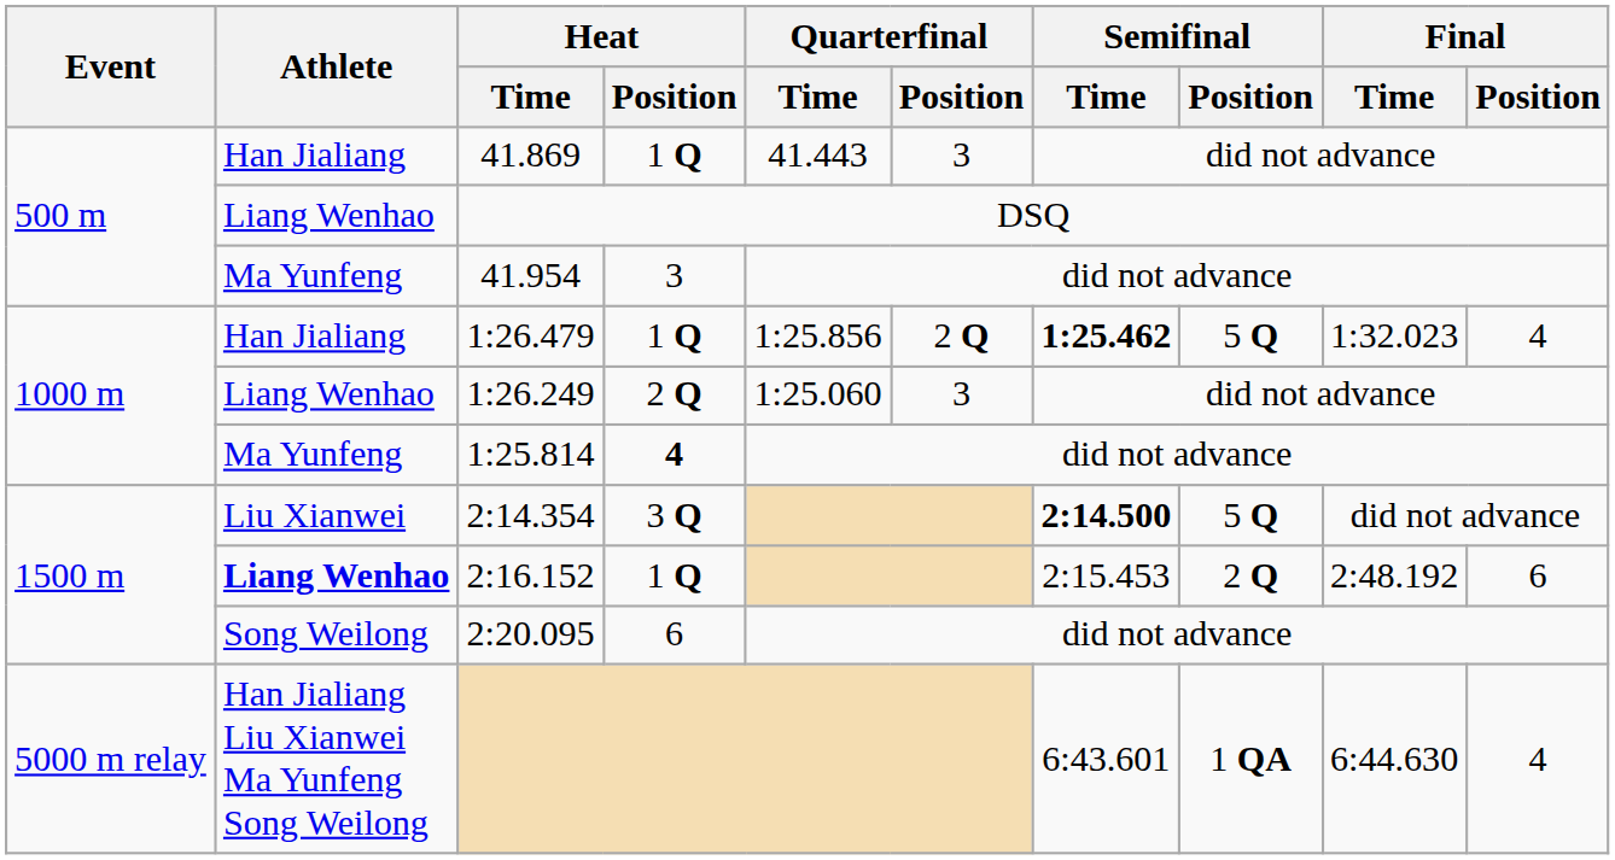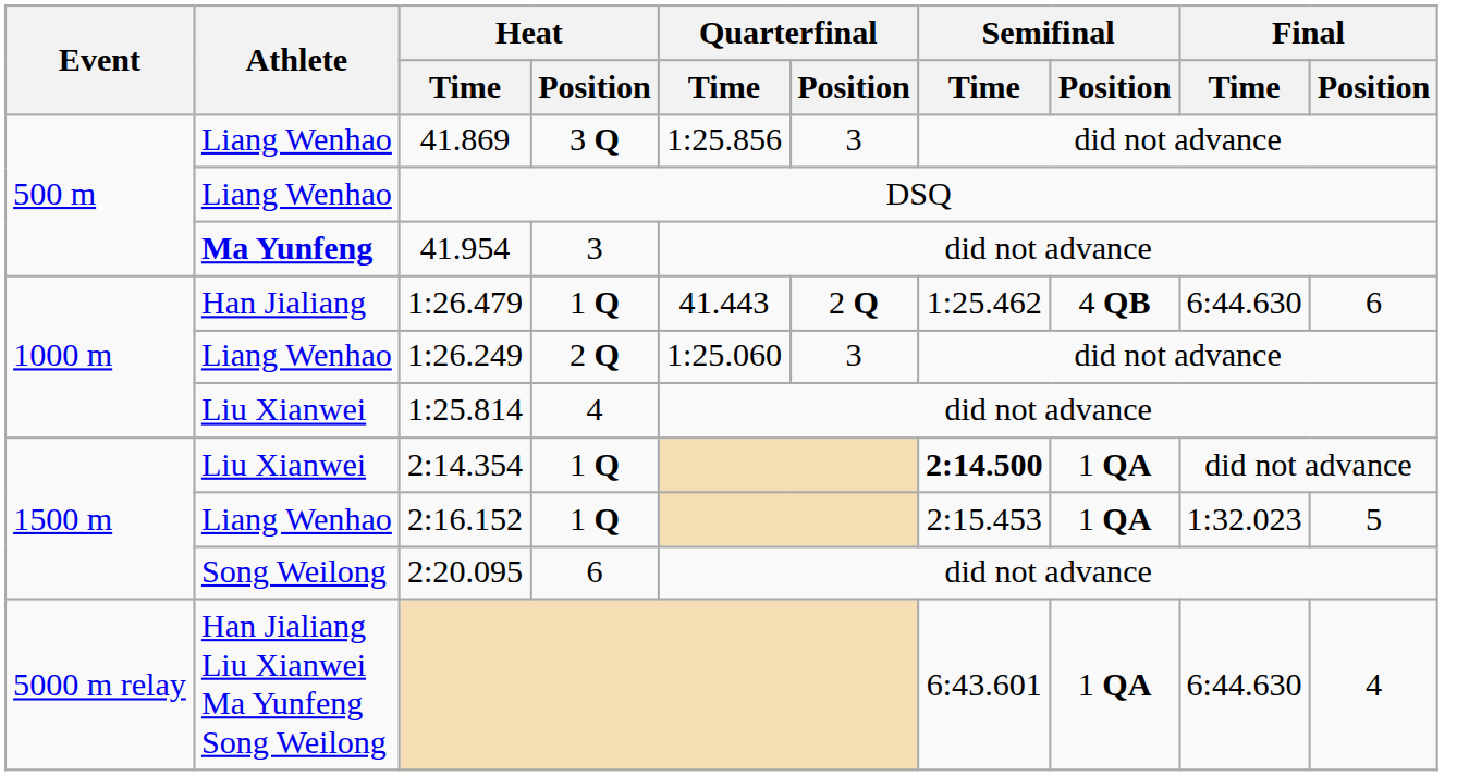 <table class="wikitable" style="font-size:90%;">
 <tr>
 <th rowspan=2>Event</th>
 <th rowspan=2>Athlete</th>
 <th colspan=2>Heat</th>
 <th colspan=2>Quarterfinal</th>
 <th colspan=2>Semifinal</th>
 <th colspan=2>Final</th>
 </tr>
 <tr>
 <th>Time</th>
 <th>Position</th>
 <th>Time</th>
 <th>Position</th>
 <th>Time</th>
 <th>Position</th>
 <th>Time</th>
 <th>Position</th>
 </tr>
 <tr>
 <td rowspan=3><a href='#'>500 m</a></td>
-<td><a href='#'>Han Jialiang</a></td>
+<td><a href='#'>Liang Wenhao</a></td>
 <td align=center>41.869</td>
-<td align=center>1 <strong>Q</strong></td>
-<td align=center>41.443</td>
+<td align=center>3 <strong>Q</strong></td>
+<td align=center>1:25.856</td>
 <td align=center>3</td>
 <td style="text-align:center;" colspan="4">did not advance</td>
 </tr>
 <tr>
 <td><a href='#'>Liang Wenhao</a></td>
 <td style="text-align:center;" colspan="8">DSQ</td>
 </tr>
 <tr>
-<td><a href='#'>Ma Yunfeng</a></td>
+<td><strong><a href='#'>Ma Yunfeng</a></strong></td>
 <td align=center>41.954</td>
 <td align=center>3</td>
 <td style="text-align:center;" colspan="6">did not advance</td>
 </tr>
 <tr>
 <td rowspan=3><a href='#'>1000 m</a></td>
 <td><a href='#'>Han Jialiang</a></td>
 <td align=center>1:26.479</td>
 <td align=center>1 <strong>Q</strong></td>
-<td align=center>1:25.856</td>
+<td align=center>41.443</td>
 <td align=center>2 <strong>Q</strong></td>
-<td align=center><strong>1:25.462</strong></td>
-<td align=center>5 <strong>Q</strong></td>
-<td align=center>1:32.023</td>
-<td align=center>4</td>
+<td align=center>1:25.462</td>
+<td align=center>4 <strong>QB</strong></td>
+<td align=center>6:44.630</td>
+<td align=center>6</td>
 </tr>
 <tr>
 <td><a href='#'>Liang Wenhao</a></td>
 <td align=center>1:26.249</td>
 <td align=center>2 <strong>Q</strong></td>
 <td align=center>1:25.060</td>
 <td align=center>3</td>
 <td style="text-align:center;" colspan="4">did not advance</td>
 </tr>
 <tr>
-<td><a href='#'>Ma Yunfeng</a></td>
+<td><a href='#'>Liu Xianwei</a></td>
 <td align=center>1:25.814</td>
-<td align=center><strong>4</strong></td>
+<td align=center>4</td>
 <td style="text-align:center;" colspan="6">did not advance</td>
 </tr>
 <tr>
 <td rowspan=3><a href='#'>1500 m</a></td>
 <td><a href='#'>Liu Xianwei</a></td>
 <td align=center>2:14.354</td>
-<td align=center>3 <strong>Q</strong></td>
+<td align=center>1 <strong>Q</strong></td>
 <td colspan="2" style="background:wheat;"></td>
 <td align=center><strong>2:14.500</strong></td>
-<td align=center>5 <strong>Q</strong></td>
+<td align=center>1 <strong>QA</strong></td>
 <td style="text-align:center;" colspan="2">did not advance</td>
 </tr>
 <tr>
-<td><strong><a href='#'>Liang Wenhao</a></strong></td>
+<td><a href='#'>Liang Wenhao</a></td>
 <td align=center>2:16.152</td>
 <td align=center>1 <strong>Q</strong></td>
 <td colspan="2" style="background:wheat;"></td>
 <td align=center>2:15.453</td>
-<td align=center>2 <strong>Q</strong></td>
-<td align=center>2:48.192</td>
-<td align=center>6</td>
+<td align=center>1 <strong>QA</strong></td>
+<td align=center>1:32.023</td>
+<td align=center>5</td>
 </tr>
 <tr>
 <td><a href='#'>Song Weilong</a></td>
 <td align=center>2:20.095</td>
 <td align=center>6</td>
 <td style="text-align:center;" colspan="6">did not advance</td>
 </tr>
 <tr>
 <td><a href='#'>5000 m relay</a></td>
 <td><a href='#'>Han Jialiang</a><br><a href='#'>Liu Xianwei</a><br><a href='#'>Ma Yunfeng</a><br><a href='#'>Song Weilong</a></td>
 <td colspan="4" style="background:wheat;"></td>
 <td align=center>6:43.601</td>
 <td align=center>1 <strong>QA</strong></td>
 <td align=center>6:44.630</td>
 <td align=center>4</td>
 </tr>
 </table>
